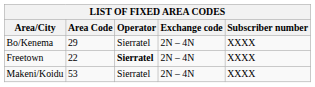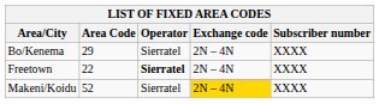 <table class="wikitable" border=1>
 <tr>
 <th colspan="5">LIST OF FIXED AREA CODES</th>
 </tr>
 <tr>
 <th>Area/City</th>
 <th>Area Code</th>
 <th>Operator</th>
 <th>Exchange code</th>
 <th>Subscriber number</th>
 </tr>
 <tr>
 <td>Bo/Kenema</td>
 <td>29</td>
 <td>Sierratel</td>
 <td>2N – 4N</td>
 <td>XXXX</td>
 </tr>
 <tr>
 <td>Freetown</td>
 <td>22</td>
 <td><strong>Sierratel</strong></td>
 <td>2N – 4N</td>
 <td>XXXX</td>
 </tr>
 <tr>
 <td>Makeni/Koidu</td>
-<td>53</td>
+<td>52</td>
 <td>Sierratel</td>
-<td>2N – 4N</td>
+<td style="background: gold;">2N – 4N</td>
 <td>XXXX</td>
 </tr>
 </table>
